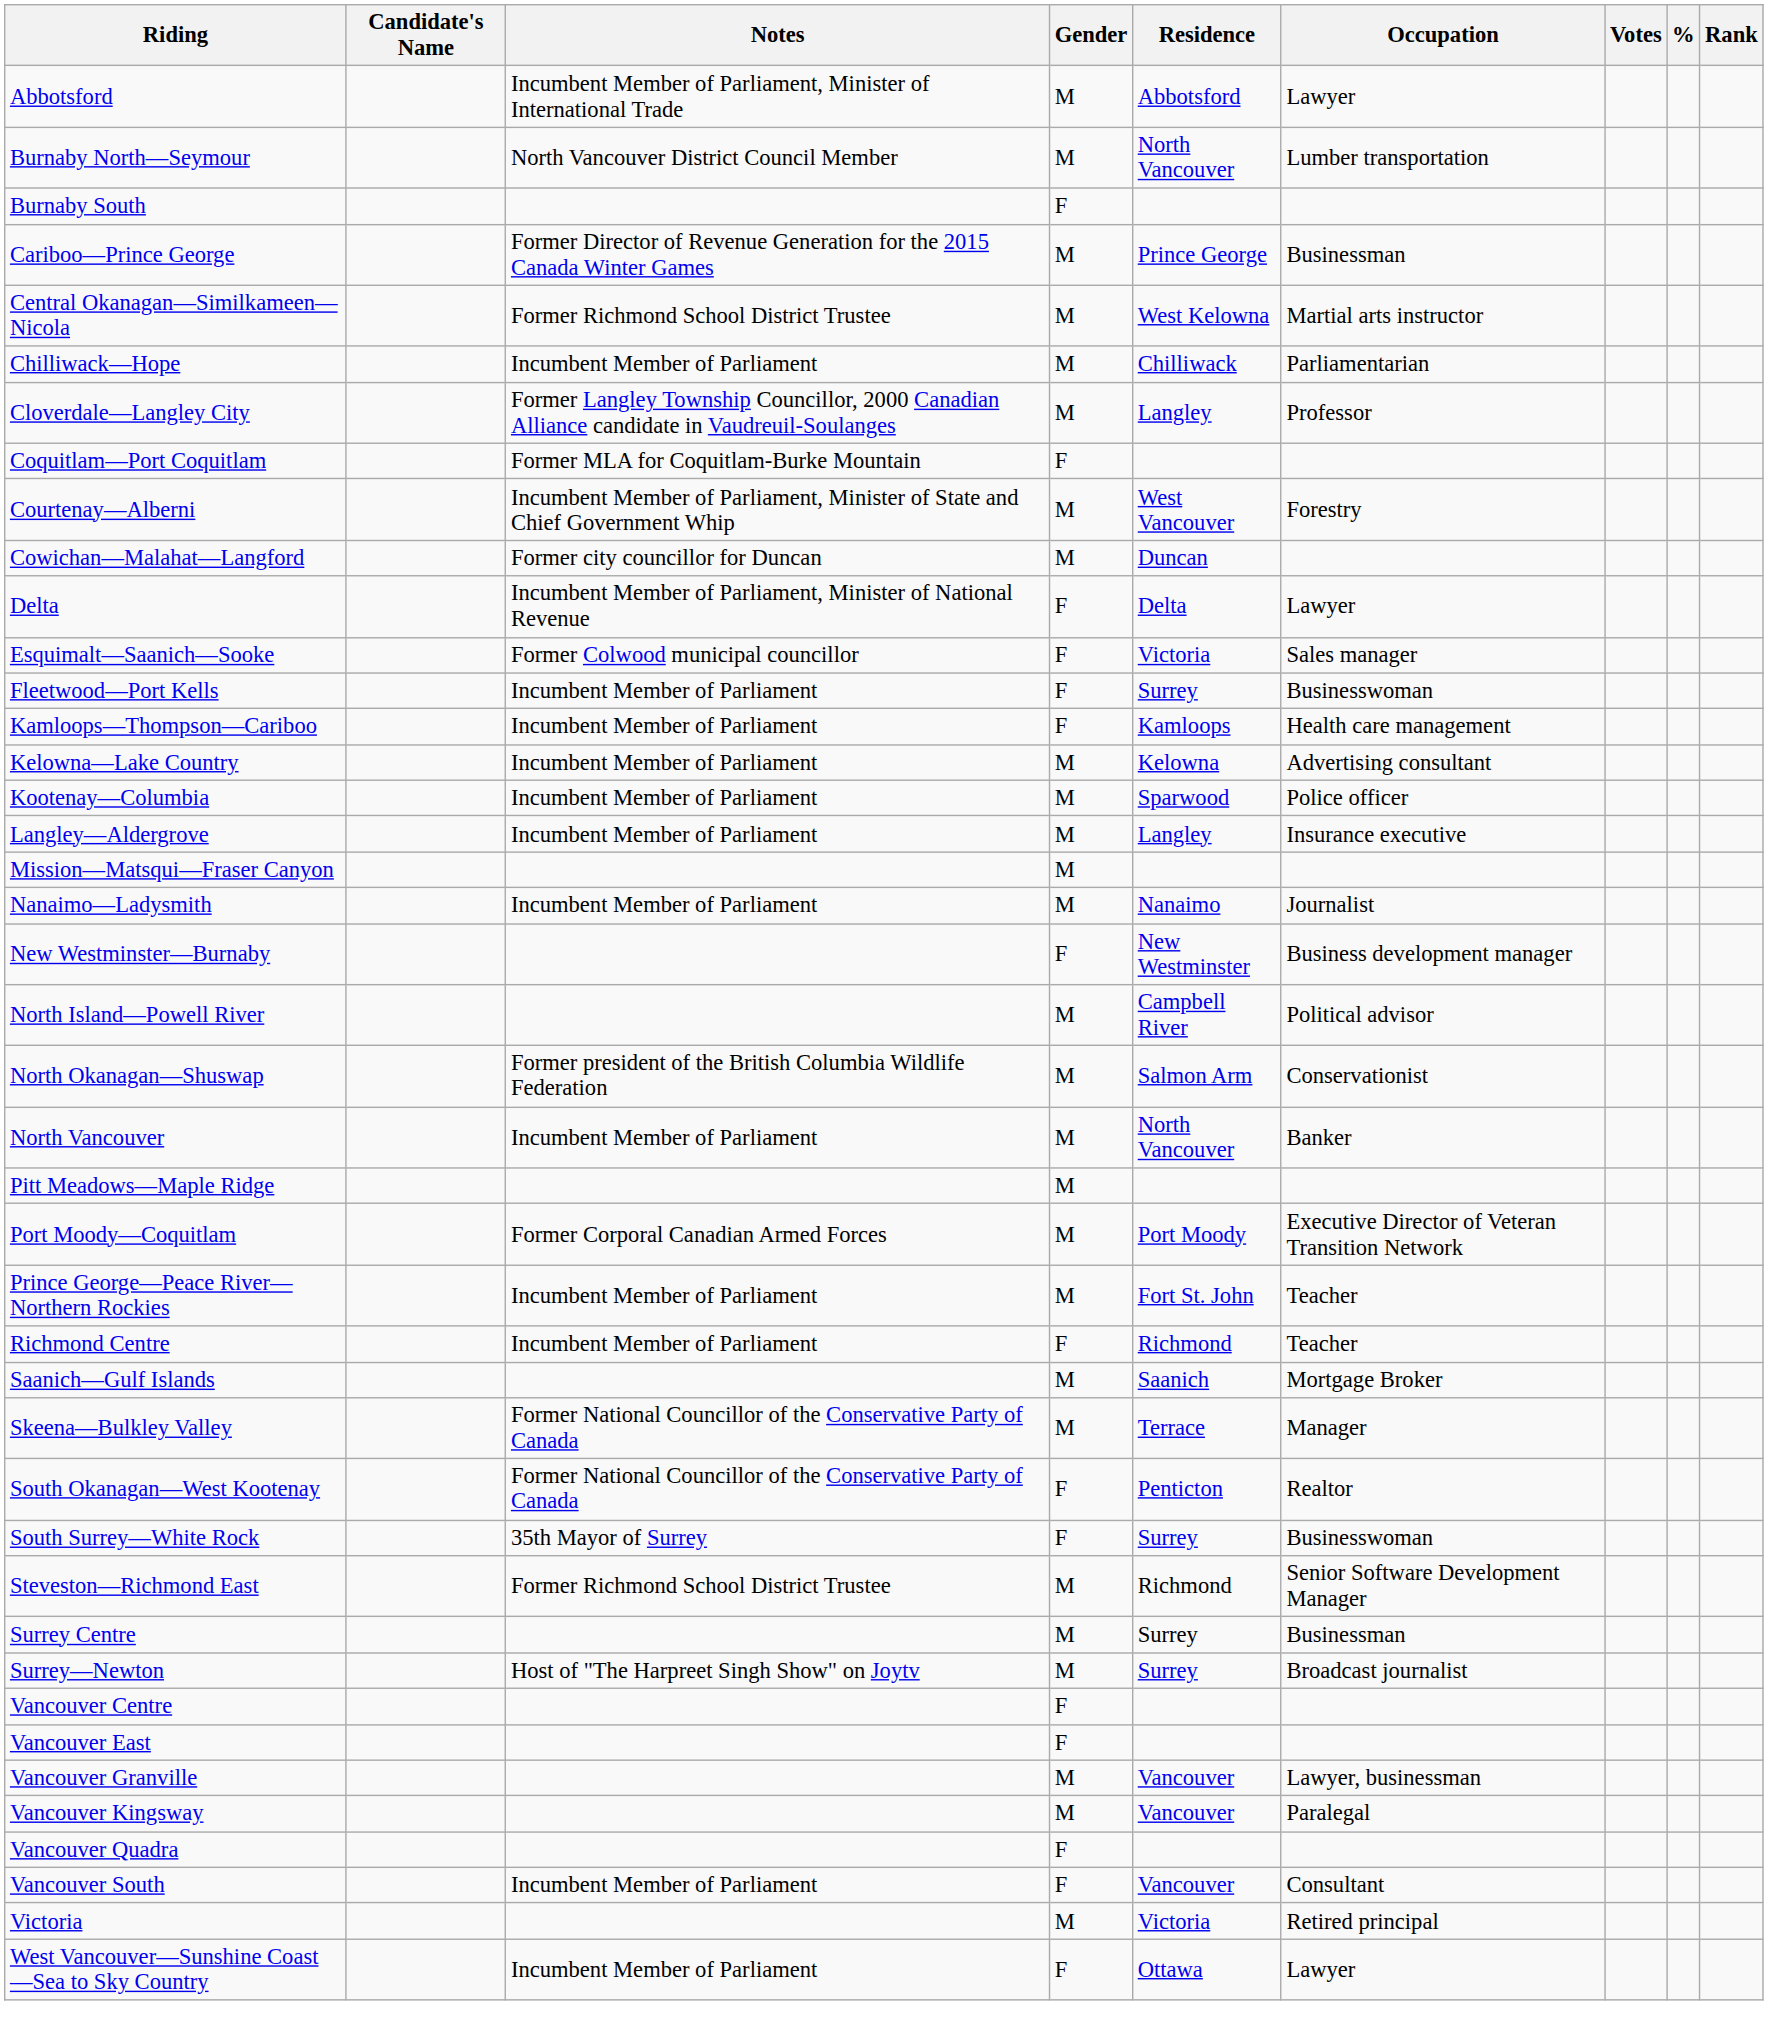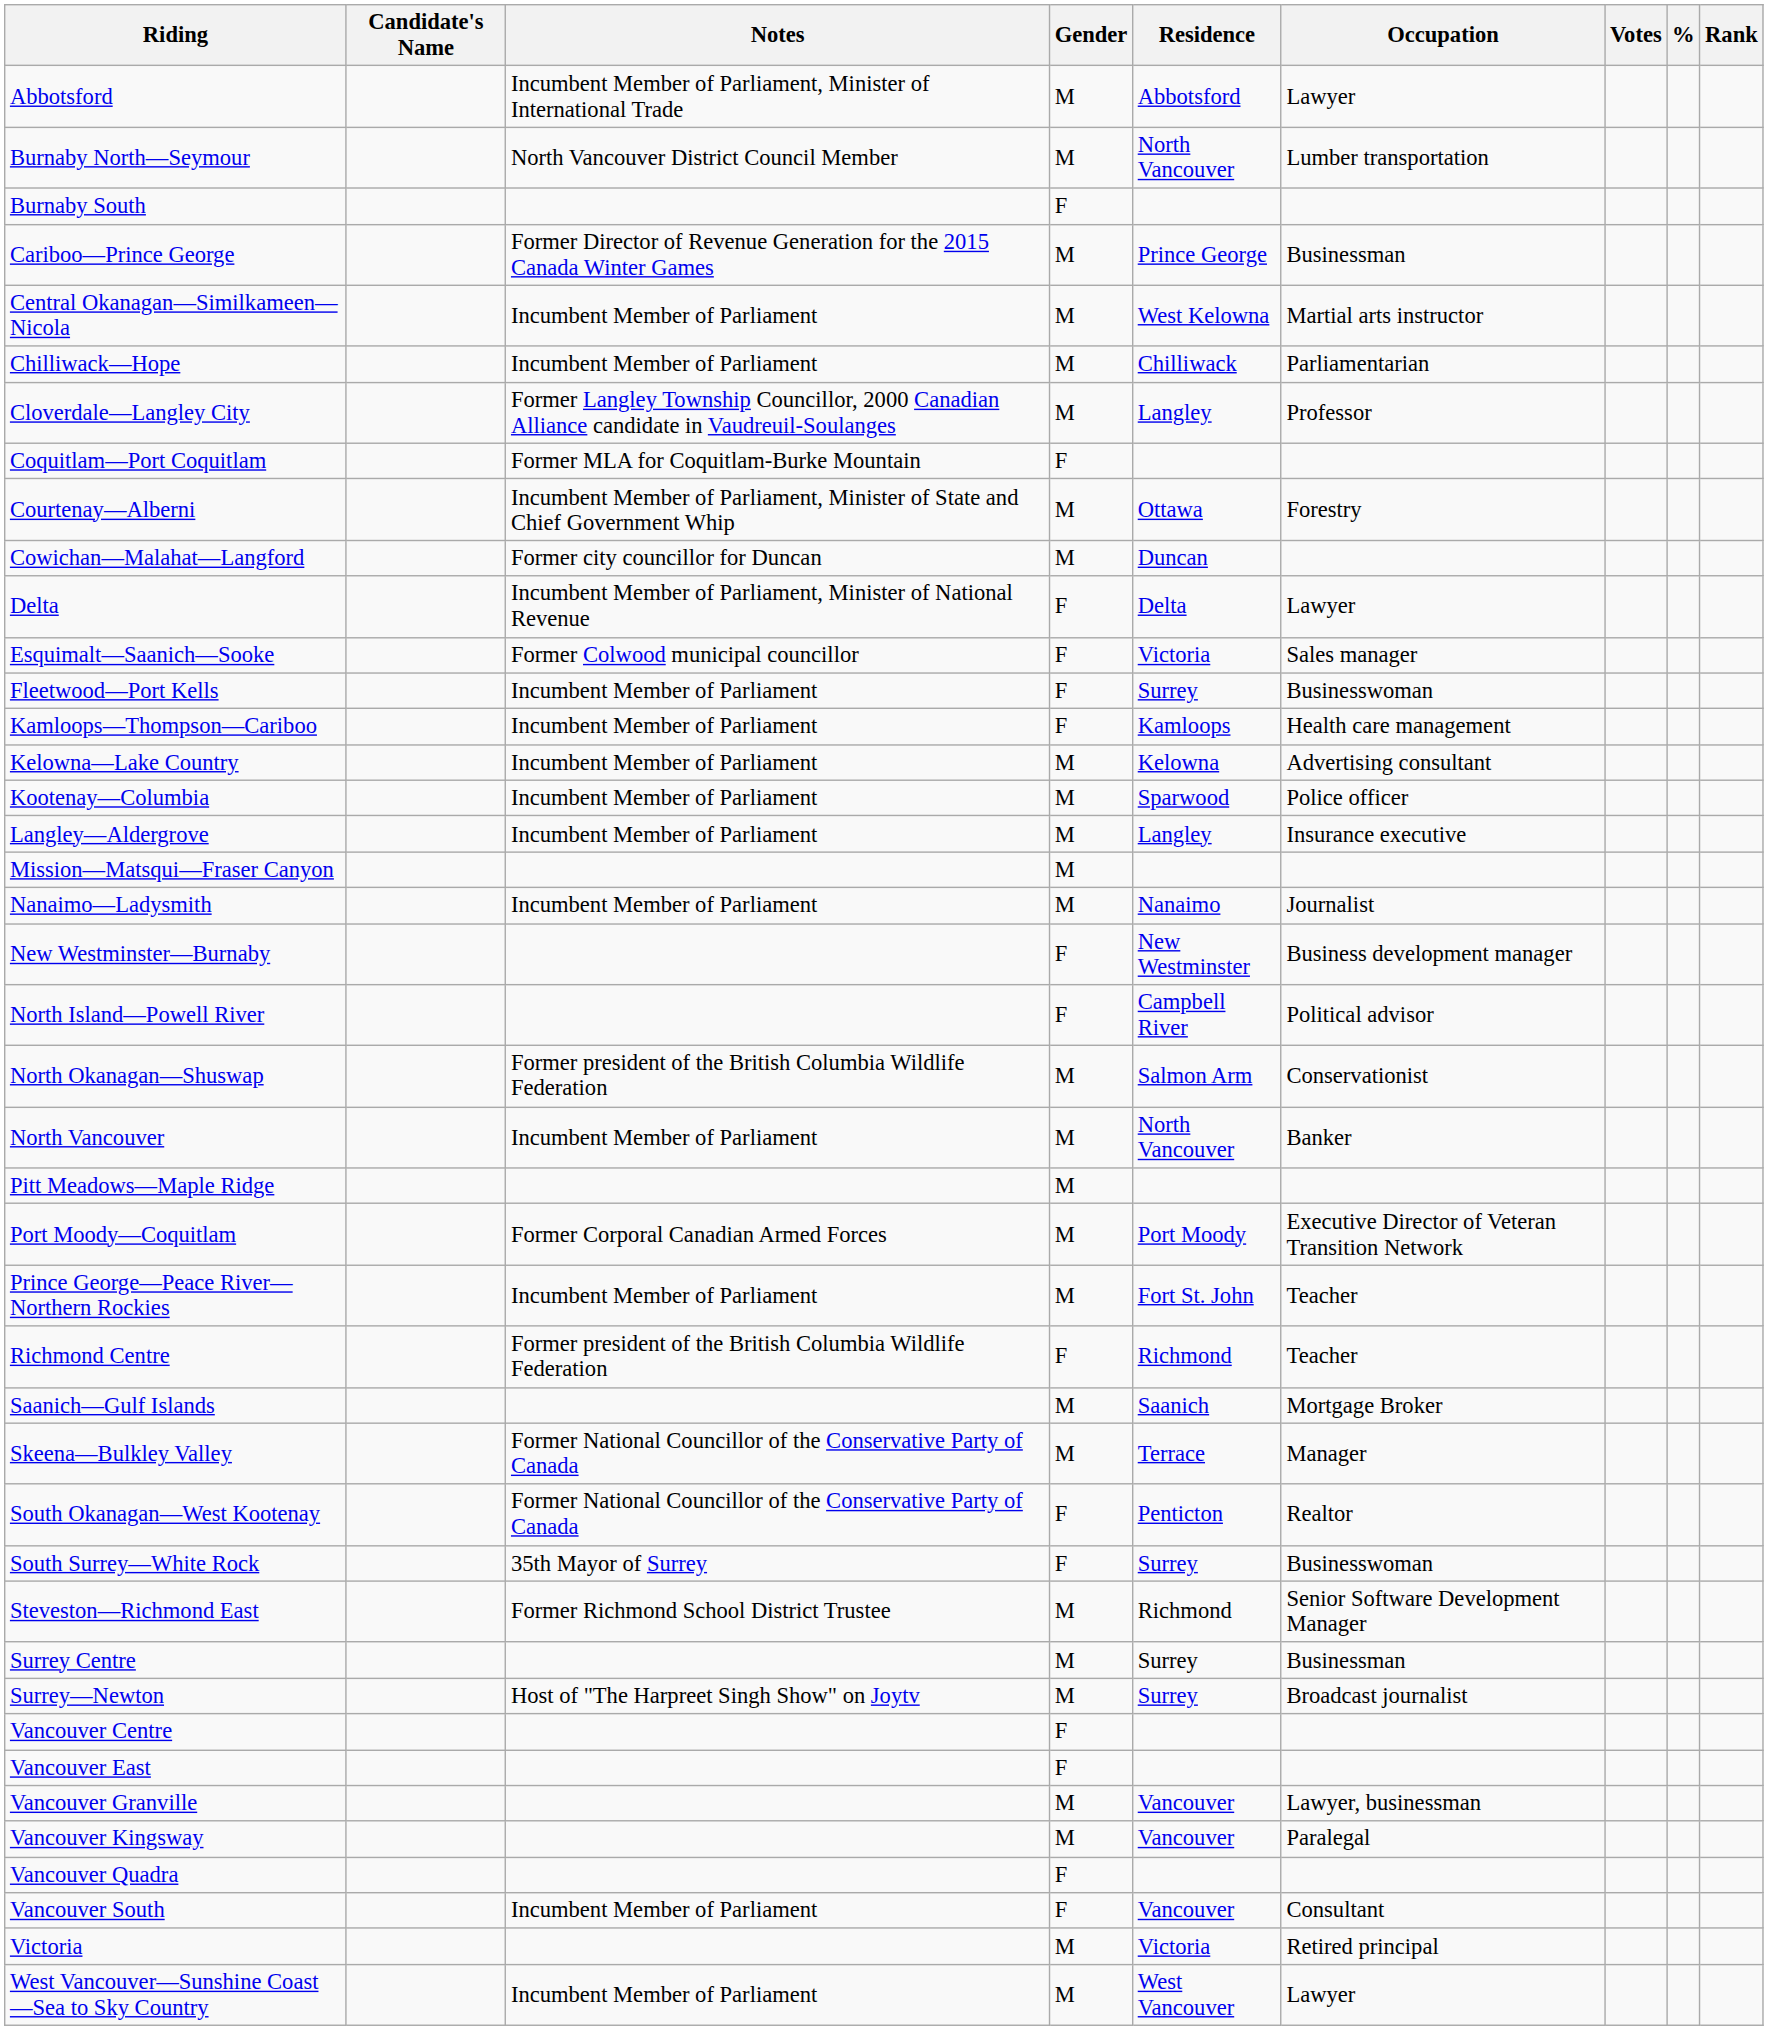 <table class="wikitable sortable">
 <tr>
 <th>Riding<br></th>
 <th>Candidate's Name</th>
 <th>Notes</th>
 <th>Gender</th>
 <th>Residence</th>
 <th>Occupation</th>
 <th>Votes</th>
 <th>%</th>
 <th>Rank</th>
 </tr>
 <tr>
 <td><a href='#'>Abbotsford</a></td>
 <td></td>
 <td>Incumbent Member of Parliament, Minister of International Trade</td>
 <td>M</td>
 <td><a href='#'>Abbotsford</a></td>
 <td>Lawyer</td>
 <td></td>
 <td></td>
 <td></td>
 </tr>
 <tr>
 <td><a href='#'>Burnaby North—Seymour</a></td>
 <td></td>
 <td>North Vancouver District Council Member</td>
 <td>M</td>
 <td><a href='#'>North Vancouver</a></td>
 <td>Lumber transportation</td>
 <td></td>
 <td></td>
 <td></td>
 </tr>
 <tr>
 <td><a href='#'>Burnaby South</a></td>
 <td></td>
 <td></td>
 <td>F</td>
 <td></td>
 <td></td>
 <td></td>
 <td></td>
 <td></td>
 </tr>
 <tr>
 <td><a href='#'>Cariboo—Prince George</a></td>
 <td></td>
 <td>Former Director of Revenue Generation for the <a href='#'>2015 Canada Winter Games</a></td>
 <td>M</td>
 <td><a href='#'>Prince George</a></td>
 <td>Businessman</td>
 <td></td>
 <td></td>
 <td></td>
 </tr>
 <tr>
 <td><a href='#'>Central Okanagan—Similkameen—Nicola</a></td>
 <td></td>
-<td>Former Richmond School District Trustee</td>
+<td>Incumbent Member of Parliament</td>
 <td>M</td>
 <td><a href='#'>West Kelowna</a></td>
 <td>Martial arts instructor</td>
 <td></td>
 <td></td>
 <td></td>
 </tr>
 <tr>
 <td><a href='#'>Chilliwack—Hope</a></td>
 <td></td>
 <td>Incumbent Member of Parliament</td>
 <td>M</td>
 <td><a href='#'>Chilliwack</a></td>
 <td>Parliamentarian</td>
 <td></td>
 <td></td>
 <td></td>
 </tr>
 <tr>
 <td><a href='#'>Cloverdale—Langley City</a></td>
 <td></td>
 <td>Former <a href='#'>Langley Township</a> Councillor, 2000 <a href='#'>Canadian Alliance</a> candidate in <a href='#'>Vaudreuil-Soulanges</a></td>
 <td>M</td>
 <td><a href='#'>Langley</a></td>
 <td>Professor</td>
 <td></td>
 <td></td>
 <td></td>
 </tr>
 <tr>
 <td><a href='#'>Coquitlam—Port Coquitlam</a></td>
 <td></td>
 <td>Former MLA for Coquitlam-Burke Mountain</td>
 <td>F</td>
 <td></td>
 <td></td>
 <td></td>
 <td></td>
 <td></td>
 </tr>
 <tr>
 <td><a href='#'>Courtenay—Alberni</a></td>
 <td></td>
 <td>Incumbent Member of Parliament, Minister of State and Chief Government Whip</td>
 <td>M</td>
-<td><a href='#'>West Vancouver</a></td>
+<td><a href='#'>Ottawa</a></td>
 <td>Forestry</td>
 <td></td>
 <td></td>
 <td></td>
 </tr>
 <tr>
 <td><a href='#'>Cowichan—Malahat—Langford</a></td>
 <td></td>
 <td>Former city councillor for Duncan</td>
 <td>M</td>
 <td><a href='#'>Duncan</a></td>
 <td></td>
 <td></td>
 <td></td>
 <td></td>
 </tr>
 <tr>
 <td><a href='#'>Delta</a></td>
 <td></td>
 <td>Incumbent Member of Parliament, Minister of National Revenue</td>
 <td>F</td>
 <td><a href='#'>Delta</a></td>
 <td>Lawyer</td>
 <td></td>
 <td></td>
 <td></td>
 </tr>
 <tr>
 <td><a href='#'>Esquimalt—Saanich—Sooke</a></td>
 <td></td>
 <td>Former <a href='#'>Colwood</a> municipal councillor</td>
 <td>F</td>
 <td><a href='#'>Victoria</a></td>
 <td>Sales manager</td>
 <td></td>
 <td></td>
 <td></td>
 </tr>
 <tr>
 <td><a href='#'>Fleetwood—Port Kells</a></td>
 <td></td>
 <td>Incumbent Member of Parliament</td>
 <td>F</td>
 <td><a href='#'>Surrey</a></td>
 <td>Businesswoman</td>
 <td></td>
 <td></td>
 <td></td>
 </tr>
 <tr>
 <td><a href='#'>Kamloops—Thompson—Cariboo</a></td>
 <td></td>
 <td>Incumbent Member of Parliament</td>
 <td>F</td>
 <td><a href='#'>Kamloops</a></td>
 <td>Health care management</td>
 <td></td>
 <td></td>
 <td></td>
 </tr>
 <tr>
 <td><a href='#'>Kelowna—Lake Country</a></td>
 <td></td>
 <td>Incumbent Member of Parliament</td>
 <td>M</td>
 <td><a href='#'>Kelowna</a></td>
 <td>Advertising consultant</td>
 <td></td>
 <td></td>
 <td></td>
 </tr>
 <tr>
 <td><a href='#'>Kootenay—Columbia</a></td>
 <td></td>
 <td>Incumbent Member of Parliament</td>
 <td>M</td>
 <td><a href='#'>Sparwood</a></td>
 <td>Police officer</td>
 <td></td>
 <td></td>
 <td></td>
 </tr>
 <tr>
 <td><a href='#'>Langley—Aldergrove</a></td>
 <td></td>
 <td>Incumbent Member of Parliament</td>
 <td>M</td>
 <td><a href='#'>Langley</a></td>
 <td>Insurance executive</td>
 <td></td>
 <td></td>
 <td></td>
 </tr>
 <tr>
 <td><a href='#'>Mission—Matsqui—Fraser Canyon</a></td>
 <td></td>
 <td></td>
 <td>M</td>
 <td></td>
 <td></td>
 <td></td>
 <td></td>
 <td></td>
 </tr>
 <tr>
 <td><a href='#'>Nanaimo—Ladysmith</a></td>
 <td></td>
 <td>Incumbent Member of Parliament</td>
 <td>M</td>
 <td><a href='#'>Nanaimo</a></td>
 <td>Journalist</td>
 <td></td>
 <td></td>
 <td></td>
 </tr>
 <tr>
 <td><a href='#'>New Westminster—Burnaby</a></td>
 <td></td>
 <td></td>
 <td>F</td>
 <td><a href='#'>New Westminster</a></td>
 <td>Business development manager</td>
 <td></td>
 <td></td>
 <td></td>
 </tr>
 <tr>
 <td><a href='#'>North Island—Powell River</a></td>
 <td></td>
 <td></td>
-<td>M</td>
+<td>F</td>
 <td><a href='#'>Campbell River</a></td>
 <td>Political advisor</td>
 <td></td>
 <td></td>
 <td></td>
 </tr>
 <tr>
 <td><a href='#'>North Okanagan—Shuswap</a></td>
 <td></td>
 <td>Former president of the British Columbia Wildlife Federation</td>
 <td>M</td>
 <td><a href='#'>Salmon Arm</a></td>
 <td>Conservationist</td>
 <td></td>
 <td></td>
 <td></td>
 </tr>
 <tr>
 <td><a href='#'>North Vancouver</a></td>
 <td></td>
 <td>Incumbent Member of Parliament</td>
 <td>M</td>
 <td><a href='#'>North Vancouver</a></td>
 <td>Banker</td>
 <td></td>
 <td></td>
 <td></td>
 </tr>
 <tr>
 <td><a href='#'>Pitt Meadows—Maple Ridge</a></td>
 <td></td>
 <td></td>
 <td>M</td>
 <td></td>
 <td></td>
 <td></td>
 <td></td>
 <td></td>
 </tr>
 <tr>
 <td><a href='#'>Port Moody—Coquitlam</a></td>
 <td></td>
 <td>Former Corporal Canadian Armed Forces</td>
 <td>M</td>
 <td><a href='#'>Port Moody</a></td>
 <td>Executive Director of Veteran Transition Network</td>
 <td></td>
 <td></td>
 <td></td>
 </tr>
 <tr>
 <td><a href='#'>Prince George—Peace River—Northern Rockies</a></td>
 <td></td>
 <td>Incumbent Member of Parliament</td>
 <td>M</td>
 <td><a href='#'>Fort St. John</a></td>
 <td>Teacher</td>
 <td></td>
 <td></td>
 <td></td>
 </tr>
 <tr>
 <td><a href='#'>Richmond Centre</a></td>
 <td></td>
-<td>Incumbent Member of Parliament</td>
+<td>Former president of the British Columbia Wildlife Federation</td>
 <td>F</td>
 <td><a href='#'>Richmond</a></td>
 <td>Teacher</td>
 <td></td>
 <td></td>
 <td></td>
 </tr>
 <tr>
 <td><a href='#'>Saanich—Gulf Islands</a></td>
 <td></td>
 <td></td>
 <td>M</td>
 <td><a href='#'>Saanich</a></td>
 <td>Mortgage Broker</td>
 <td></td>
 <td></td>
 <td></td>
 </tr>
 <tr>
 <td><a href='#'>Skeena—Bulkley Valley</a></td>
 <td></td>
 <td>Former National Councillor of the <a href='#'>Conservative Party of Canada</a></td>
 <td>M</td>
 <td><a href='#'>Terrace</a></td>
 <td>Manager</td>
 <td></td>
 <td></td>
 <td></td>
 </tr>
 <tr>
 <td><a href='#'>South Okanagan—West Kootenay</a></td>
 <td></td>
 <td>Former National Councillor of the <a href='#'>Conservative Party of Canada</a></td>
 <td>F</td>
 <td><a href='#'>Penticton</a></td>
 <td>Realtor</td>
 <td></td>
 <td></td>
 <td></td>
 </tr>
 <tr>
 <td><a href='#'>South Surrey—White Rock</a></td>
 <td></td>
 <td>35th Mayor of <a href='#'>Surrey</a></td>
 <td>F</td>
 <td><a href='#'>Surrey</a></td>
 <td>Businesswoman</td>
 <td></td>
 <td></td>
 <td></td>
 </tr>
 <tr>
 <td><a href='#'>Steveston—Richmond East</a></td>
 <td></td>
 <td>Former Richmond School District Trustee</td>
 <td>M</td>
 <td>Richmond</td>
 <td>Senior Software Development Manager</td>
 <td></td>
 <td></td>
 <td></td>
 </tr>
 <tr>
 <td><a href='#'>Surrey Centre</a></td>
 <td></td>
 <td></td>
 <td>M</td>
 <td>Surrey</td>
 <td>Businessman</td>
 <td></td>
 <td></td>
 <td></td>
 </tr>
 <tr>
 <td><a href='#'>Surrey—Newton</a></td>
 <td></td>
 <td>Host of "The Harpreet Singh Show" on <a href='#'>Joytv</a></td>
 <td>M</td>
 <td><a href='#'>Surrey</a></td>
 <td>Broadcast journalist</td>
 <td></td>
 <td></td>
 <td></td>
 </tr>
 <tr>
 <td><a href='#'>Vancouver Centre</a></td>
 <td></td>
 <td></td>
 <td>F</td>
 <td></td>
 <td></td>
 <td></td>
 <td></td>
 <td></td>
 </tr>
 <tr>
 <td><a href='#'>Vancouver East</a></td>
 <td></td>
 <td></td>
 <td>F</td>
 <td></td>
 <td></td>
 <td></td>
 <td></td>
 <td></td>
 </tr>
 <tr>
 <td><a href='#'>Vancouver Granville</a></td>
 <td></td>
 <td></td>
 <td>M</td>
 <td><a href='#'>Vancouver</a></td>
 <td>Lawyer, businessman</td>
 <td></td>
 <td></td>
 <td></td>
 </tr>
 <tr>
 <td><a href='#'>Vancouver Kingsway</a></td>
 <td></td>
 <td></td>
 <td>M</td>
 <td><a href='#'>Vancouver</a></td>
 <td>Paralegal</td>
 <td></td>
 <td></td>
 <td></td>
 </tr>
 <tr>
 <td><a href='#'>Vancouver Quadra</a></td>
 <td></td>
 <td></td>
 <td>F</td>
 <td></td>
 <td></td>
 <td></td>
 <td></td>
 <td></td>
 </tr>
 <tr>
 <td><a href='#'>Vancouver South</a></td>
 <td></td>
 <td>Incumbent Member of Parliament</td>
 <td>F</td>
 <td><a href='#'>Vancouver</a></td>
 <td>Consultant</td>
 <td></td>
 <td></td>
 <td></td>
 </tr>
 <tr>
 <td><a href='#'>Victoria</a></td>
 <td></td>
 <td></td>
 <td>M</td>
 <td><a href='#'>Victoria</a></td>
 <td>Retired principal</td>
 <td></td>
 <td></td>
 <td></td>
 </tr>
 <tr>
 <td><a href='#'>West Vancouver—Sunshine Coast—Sea to Sky Country</a></td>
 <td></td>
 <td>Incumbent Member of Parliament</td>
-<td>F</td>
-<td><a href='#'>Ottawa</a></td>
+<td>M</td>
+<td><a href='#'>West Vancouver</a></td>
 <td>Lawyer</td>
 <td></td>
 <td></td>
 <td></td>
 </tr>
 </table>
